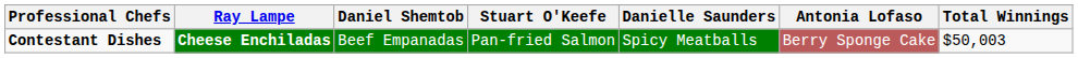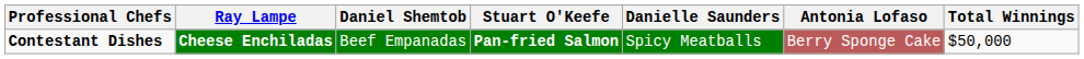 <table class="wikitable">
 <tr>
 <th>Professional Chefs</th>
 <th><a href='#'>Ray Lampe</a></th>
 <th>Daniel Shemtob</th>
 <th>Stuart O'Keefe</th>
 <th>Danielle Saunders</th>
 <th>Antonia Lofaso</th>
 <th>Total Winnings</th>
 </tr>
 <tr>
 <td><strong>Contestant Dishes</strong></td>
 <td style="background: green; color: white"><strong>Cheese Enchiladas</strong></td>
 <td style="background: green; color: white">Beef Empanadas</td>
-<td style="background: green; color: white">Pan-fried Salmon</td>
+<td style="background: green; color: white"><strong>Pan-fried Salmon</strong></td>
 <td style="background: green; color: white">Spicy Meatballs</td>
 <td style="background: #BA5A5A; color: white">Berry Sponge Cake</td>
-<td>$50,003</td>
+<td>$50,000</td>
 </tr>
 </table>
